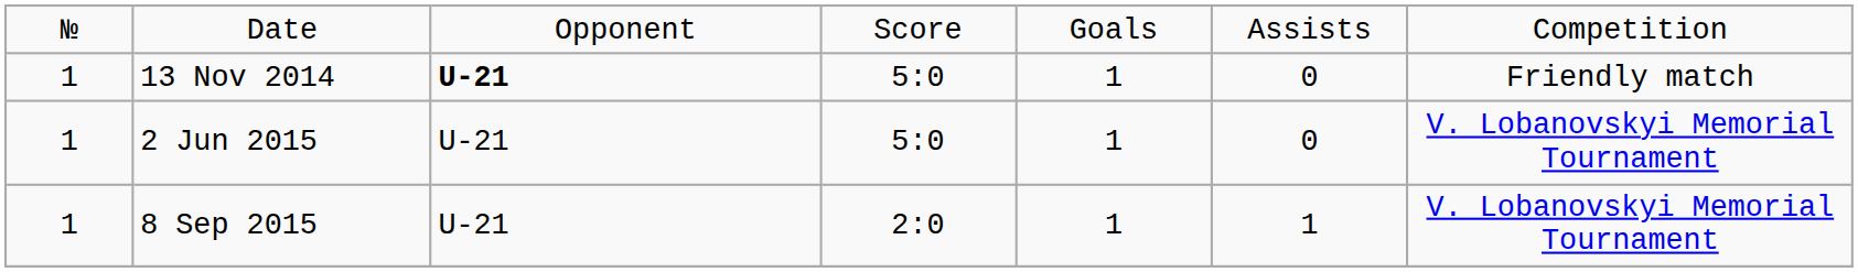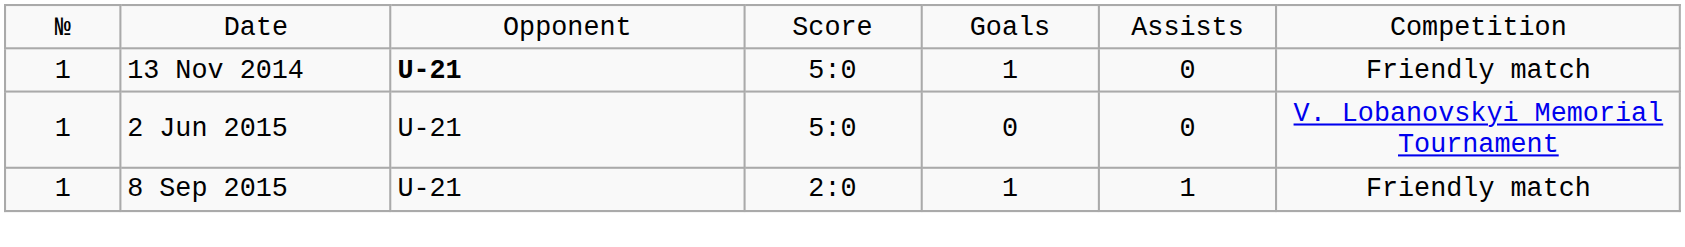 <table class=wikitable collapsible collapsed style=font-size: 95% align= width=690>
 <tr>
 <td align=center width=50>№</td>
 <td align=center width=125>Date</td>
 <td align=center width=165>Opponent</td>
 <td align=center width=80>Score</td>
 <td align=center width=80>Goals</td>
 <td align=center width=80>Assists</td>
 <td align=center width=190>Сompetition</td>
 </tr>
 <tr>
 <td align=center>1</td>
 <td>13 Nov 2014</td>
 <td><strong> U-21</strong></td>
 <td align=center>5:0</td>
 <td align=center>1</td>
 <td align=center>0</td>
 <td align=center>Friendly match</td>
 </tr>
 <tr>
 <td align=center>1</td>
 <td>2 Jun 2015</td>
 <td> U-21</td>
 <td align=center>5:0</td>
-<td align=center>1</td>
+<td align=center>0</td>
 <td align=center>0</td>
 <td align=center><a href='#'>V. Lobanovskyi Memorial Tournament</a></td>
 </tr>
 <tr>
 <td align=center>1</td>
 <td>8 Sep 2015</td>
 <td> U-21</td>
 <td align=center>2:0</td>
 <td align=center>1</td>
 <td align=center>1</td>
-<td align=center><a href='#'>V. Lobanovskyi Memorial Tournament</a></td>
+<td align=center>Friendly match</td>
 </tr>
 <tr>
 </tr>
 </table>
